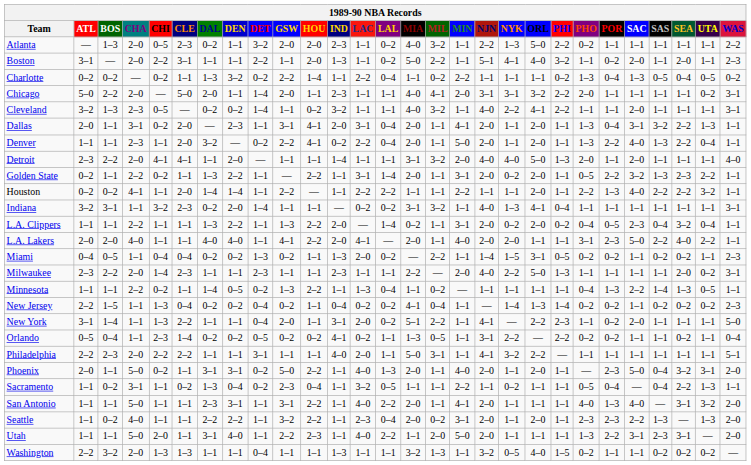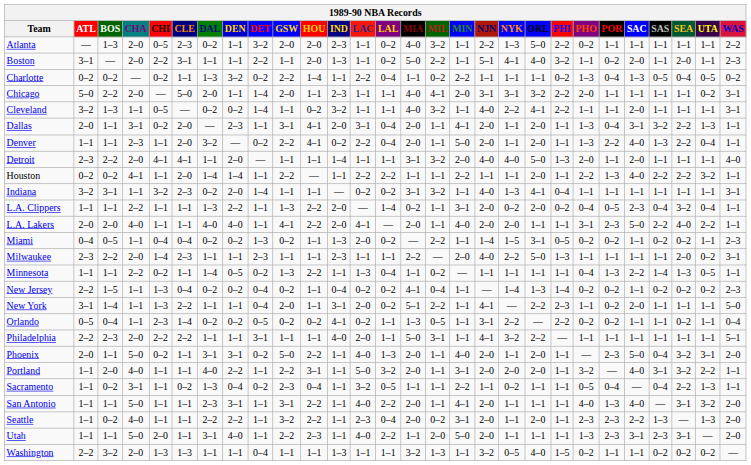 <table class="wikitable" style="font-size:95%; text-align:center;">
 <tr>
 <th colspan=28>1989-90 NBA Records</th>
 </tr>
 <tr>
 <th width=100>Team</th>
 <th style="background:#FF0000;color:#FFFFFF;width=35">ATL</th>
 <th style="background:#006400;color:#FFFFFF;width=35">BOS</th>
 <th style="background:#008080;color:#800080;width=35">CHA</th>
 <th style="background:#FF0000;color:#000000;width=35">CHI</th>
 <th style="background:#000080;color:#FF8C00;width=35">CLE</th>
 <th style="background:#008000;color:#00008B;width=35">DAL</th>
 <th style="background:#0000CD;color:#FFD700;width=35">DEN</th>
 <th style="background:#0000FF;color:#FF0000;width=35">DET</th>
 <th style="background:#0000FF;color:#FFD700;width=35">GSW</th>
 <th style="background:#FF0000;color:#FFD700;width=35">HOU</th>
 <th style="background:#000080;color:#FFD700;width=35">IND</th>
 <th style="background:#F9160D;color:#1A2E8B;width=35">LAC</th>
 <th style="background:#800080;color:#FFD700;width=35">LAL</th>
 <th style="background:#000000;color:#8B0000;width=35">MIA</th>
 <th style="background:#006400;color:#B22222;width=35">MIL</th>
 <th style="background:#0000FF;color:#228B22;width=35">MIN</th>
 <th style="background:#B0170C;color:#00056D;width=35">NJN</th>
 <th style="background:#0000FF;color:#FF8C00;width=35">NYK</th>
 <th style="background:#0000FF;color:#000000;width=35">ORL</th>
 <th style="background:#FF0000;color:#0000FF;width=35">PHI</th>
 <th style="background:#800080;color:#FF4500;width=35">PHO</th>
 <th style="background:#000000;color:#FF0000;width=35">POR</th>
 <th style="background:#0000FF;color:#FFFFFF;width=35">SAC</th>
 <th style="background:#000000;color:#C0C0C0;width=35">SAS</th>
 <th style="background:#005831;color:#FFC322;width=35">SEA</th>
 <th style="background:#36004A;color:#FFFF00;width=35">UTA</th>
 <th style="background:#DC143C;color:#0000CD;width=35">WAS</th>
 </tr>
 <tr>
 <td style="text-align:left;"><a href='#'>Atlanta</a></td>
 <td>—</td>
 <td>1–3</td>
 <td>2–0</td>
 <td>0–5</td>
 <td>2–3</td>
 <td>0–2</td>
 <td>1–1</td>
 <td>3–2</td>
 <td>2–0</td>
 <td>2–0</td>
 <td>2–3</td>
 <td>1–1</td>
 <td>0–2</td>
 <td>4–0</td>
 <td>3–2</td>
 <td>1–1</td>
 <td>2–2</td>
 <td>1–3</td>
 <td>5–0</td>
 <td>2–2</td>
 <td>0–2</td>
 <td>1–1</td>
 <td>1–1</td>
 <td>1–1</td>
 <td>1–1</td>
 <td>1–1</td>
 <td>2–2</td>
 </tr>
 <tr>
 <td style="text-align:left;"><a href='#'>Boston</a></td>
 <td>3–1</td>
 <td>—</td>
 <td>2–0</td>
 <td>2–2</td>
 <td>3–1</td>
 <td>1–1</td>
 <td>1–1</td>
 <td>2–2</td>
 <td>1–1</td>
 <td>2–0</td>
 <td>1–3</td>
 <td>1–1</td>
 <td>0–2</td>
 <td>5–0</td>
 <td>2–2</td>
 <td>1–1</td>
 <td>5–1</td>
 <td>4–1</td>
 <td>4–0</td>
 <td>3–2</td>
 <td>1–1</td>
 <td>0–2</td>
 <td>2–0</td>
 <td>1–1</td>
 <td>2–0</td>
 <td>1–1</td>
 <td>2–3</td>
 </tr>
 <tr>
 <td style="text-align:left;"><a href='#'>Charlotte</a></td>
 <td>0–2</td>
 <td>0–2</td>
 <td>—</td>
 <td>0–2</td>
 <td>1–1</td>
 <td>1–3</td>
 <td>3–2</td>
 <td>0–2</td>
 <td>2–2</td>
 <td>1–4</td>
 <td>1–1</td>
 <td>2–2</td>
 <td>0–4</td>
 <td>1–1</td>
 <td>0–2</td>
 <td>2–2</td>
 <td>1–1</td>
 <td>1–1</td>
 <td>1–1</td>
 <td>0–2</td>
 <td>1–3</td>
 <td>0–4</td>
 <td>1–3</td>
 <td>0–5</td>
 <td>0–4</td>
 <td>0–5</td>
 <td>0–2</td>
 </tr>
 <tr>
 <td style="text-align:left;"><a href='#'>Chicago</a></td>
 <td>5–0</td>
 <td>2–2</td>
 <td>2–0</td>
 <td>—</td>
 <td>5–0</td>
 <td>2–0</td>
 <td>1–1</td>
 <td>1–4</td>
 <td>2–0</td>
 <td>1–1</td>
 <td>2–3</td>
 <td>1–1</td>
 <td>1–1</td>
 <td>4–0</td>
 <td>4–1</td>
 <td>2–0</td>
 <td>3–1</td>
 <td>3–1</td>
 <td>3–2</td>
 <td>2–2</td>
 <td>2–0</td>
 <td>1–1</td>
 <td>1–1</td>
 <td>1–1</td>
 <td>1–1</td>
 <td>0–2</td>
 <td>3–1</td>
 </tr>
 <tr>
 <td style="text-align:left;"><a href='#'>Cleveland</a></td>
 <td>3–2</td>
 <td>1–3</td>
-<td>2–3</td>
+<td>1–1</td>
 <td>0–5</td>
 <td>—</td>
 <td>0–2</td>
 <td>0–2</td>
 <td>1–4</td>
 <td>1–1</td>
 <td>0–2</td>
 <td>3–2</td>
 <td>1–1</td>
 <td>1–1</td>
 <td>4–0</td>
 <td>3–2</td>
 <td>1–1</td>
 <td>4–0</td>
 <td>2–2</td>
 <td>4–1</td>
 <td>2–2</td>
 <td>1–1</td>
 <td>1–1</td>
 <td>2–0</td>
 <td>1–1</td>
 <td>1–1</td>
 <td>1–1</td>
 <td>3–1</td>
 </tr>
 <tr>
 <td style="text-align:left;"><a href='#'>Dallas</a></td>
 <td>2–0</td>
 <td>1–1</td>
 <td>3–1</td>
 <td>0–2</td>
 <td>2–0</td>
 <td>—</td>
 <td>2–3</td>
 <td>1–1</td>
 <td>3–1</td>
 <td>4–1</td>
 <td>2–0</td>
 <td>3–1</td>
 <td>0–4</td>
 <td>2–0</td>
 <td>1–1</td>
 <td>4–1</td>
 <td>2–0</td>
 <td>1–1</td>
 <td>2–0</td>
 <td>1–1</td>
 <td>1–3</td>
 <td>0–4</td>
 <td>3–1</td>
 <td>3–2</td>
 <td>2–2</td>
 <td>1–3</td>
 <td>1–1</td>
 </tr>
 <tr>
 <td style="text-align:left;"><a href='#'>Denver</a></td>
 <td>1–1</td>
 <td>1–1</td>
 <td>2–3</td>
 <td>1–1</td>
 <td>2–0</td>
 <td>3–2</td>
 <td>—</td>
 <td>0–2</td>
 <td>2–2</td>
 <td>4–1</td>
 <td>0–2</td>
 <td>2–2</td>
 <td>0–4</td>
 <td>2–0</td>
 <td>1–1</td>
 <td>5–0</td>
 <td>2–0</td>
 <td>1–1</td>
 <td>2–0</td>
 <td>1–1</td>
 <td>1–3</td>
 <td>2–2</td>
 <td>4–0</td>
 <td>1–3</td>
 <td>2–2</td>
 <td>0–4</td>
 <td>1–1</td>
 </tr>
 <tr>
 <td style="text-align:left;"><a href='#'>Detroit</a></td>
 <td>2–3</td>
 <td>2–2</td>
 <td>2–0</td>
 <td>4–1</td>
 <td>4–1</td>
 <td>1–1</td>
 <td>2–0</td>
 <td>—</td>
 <td>1–1</td>
 <td>1–1</td>
 <td>1–4</td>
 <td>1–1</td>
 <td>1–1</td>
 <td>3–1</td>
 <td>3–2</td>
 <td>2–0</td>
 <td>4–0</td>
 <td>4–0</td>
 <td>5–0</td>
 <td>1–3</td>
 <td>2–0</td>
 <td>1–1</td>
 <td>2–0</td>
 <td>1–1</td>
 <td>1–1</td>
 <td>1–1</td>
 <td>4–0</td>
-</tr>
-<tr>
-<td style="text-align:left;"><a href='#'>Golden State</a></td>
-<td>0–2</td>
-<td>1–1</td>
-<td>2–2</td>
-<td>0–2</td>
-<td>1–1</td>
-<td>1–3</td>
-<td>2–2</td>
-<td>1–1</td>
-<td>—</td>
-<td>2–2</td>
-<td>1–1</td>
-<td>3–1</td>
-<td>1–4</td>
-<td>2–0</td>
-<td>1–1</td>
-<td>3–1</td>
-<td>2–0</td>
-<td>0–2</td>
-<td>2–0</td>
-<td>1–1</td>
-<td>0–5</td>
-<td>2–2</td>
-<td>3–2</td>
-<td>1–3</td>
-<td>2–3</td>
-<td>2–2</td>
-<td>1–1</td>
 </tr>
 <tr>
 <td style="text-align:left;">Houston</td>
 <td>0–2</td>
 <td>0–2</td>
 <td>4–1</td>
 <td>1–1</td>
 <td>2–0</td>
 <td>1–4</td>
 <td>1–4</td>
 <td>1–1</td>
 <td>2–2</td>
 <td>—</td>
 <td>1–1</td>
 <td>2–2</td>
 <td>2–2</td>
 <td>1–1</td>
 <td>1–1</td>
 <td>2–2</td>
 <td>1–1</td>
 <td>1–1</td>
 <td>2–0</td>
 <td>1–1</td>
 <td>2–2</td>
 <td>1–3</td>
 <td>4–0</td>
 <td>2–2</td>
 <td>2–2</td>
 <td>3–2</td>
 <td>1–1</td>
 </tr>
 <tr>
 <td style="text-align:left;"><a href='#'>Indiana</a></td>
 <td>3–2</td>
 <td>3–1</td>
 <td>1–1</td>
 <td>3–2</td>
 <td>2–3</td>
 <td>0–2</td>
 <td>2–0</td>
 <td>1–4</td>
 <td>1–1</td>
 <td>1–1</td>
 <td>—</td>
 <td>0–2</td>
 <td>0–2</td>
 <td>3–1</td>
 <td>3–2</td>
 <td>1–1</td>
 <td>4–0</td>
 <td>1–3</td>
 <td>4–1</td>
 <td>0–4</td>
 <td>1–1</td>
 <td>1–1</td>
 <td>1–1</td>
 <td>1–1</td>
 <td>1–1</td>
 <td>1–1</td>
 <td>3–1</td>
 </tr>
 <tr>
 <td style="text-align:left;"><a href='#'>L.A. Clippers</a></td>
 <td>1–1</td>
 <td>1–1</td>
 <td>2–2</td>
 <td>1–1</td>
 <td>1–1</td>
 <td>1–3</td>
 <td>2–2</td>
 <td>1–1</td>
 <td>1–3</td>
 <td>2–2</td>
 <td>2–0</td>
 <td>—</td>
 <td>1–4</td>
 <td>0–2</td>
 <td>1–1</td>
 <td>3–1</td>
 <td>2–0</td>
 <td>0–2</td>
 <td>2–0</td>
 <td>0–2</td>
 <td>0–4</td>
 <td>0–5</td>
 <td>2–3</td>
 <td>0–4</td>
 <td>3–2</td>
 <td>0–4</td>
 <td>1–1</td>
 </tr>
 <tr>
 <td style="text-align:left;"><a href='#'>L.A. Lakers</a></td>
 <td>2–0</td>
 <td>2–0</td>
 <td>4–0</td>
 <td>1–1</td>
 <td>1–1</td>
 <td>4–0</td>
 <td>4–0</td>
 <td>1–1</td>
 <td>4–1</td>
 <td>2–2</td>
 <td>2–0</td>
 <td>4–1</td>
 <td>—</td>
 <td>2–0</td>
 <td>1–1</td>
 <td>4–0</td>
 <td>2–0</td>
 <td>2–0</td>
 <td>1–1</td>
 <td>1–1</td>
 <td>3–1</td>
 <td>2–3</td>
 <td>5–0</td>
 <td>2–2</td>
 <td>4–0</td>
 <td>2–2</td>
 <td>1–1</td>
 </tr>
 <tr>
 <td style="text-align:left;"><a href='#'>Miami</a></td>
 <td>0–4</td>
 <td>0–5</td>
 <td>1–1</td>
 <td>0–4</td>
 <td>0–4</td>
 <td>0–2</td>
 <td>0–2</td>
 <td>1–3</td>
 <td>0–2</td>
 <td>1–1</td>
 <td>1–3</td>
 <td>2–0</td>
 <td>0–2</td>
 <td>—</td>
 <td>2–2</td>
 <td>1–1</td>
 <td>1–4</td>
 <td>1–5</td>
 <td>3–1</td>
 <td>0–5</td>
 <td>0–2</td>
 <td>0–2</td>
 <td>1–1</td>
 <td>0–2</td>
 <td>0–2</td>
 <td>1–1</td>
 <td>2–3</td>
 </tr>
 <tr>
 <td style="text-align:left;"><a href='#'>Milwaukee</a></td>
 <td>2–3</td>
 <td>2–2</td>
 <td>2–0</td>
 <td>1–4</td>
 <td>2–3</td>
 <td>1–1</td>
 <td>1–1</td>
 <td>2–3</td>
 <td>1–1</td>
 <td>1–1</td>
 <td>2–3</td>
 <td>1–1</td>
 <td>1–1</td>
 <td>2–2</td>
 <td>—</td>
 <td>2–0</td>
 <td>4–0</td>
 <td>2–2</td>
 <td>5–0</td>
 <td>1–3</td>
 <td>1–1</td>
 <td>1–1</td>
 <td>1–1</td>
 <td>1–1</td>
 <td>2–0</td>
 <td>0–2</td>
 <td>3–1</td>
 </tr>
 <tr>
 <td style="text-align:left;"><a href='#'>Minnesota</a></td>
 <td>1–1</td>
 <td>1–1</td>
 <td>2–2</td>
 <td>0–2</td>
 <td>1–1</td>
 <td>1–4</td>
 <td>0–5</td>
 <td>0–2</td>
 <td>1–3</td>
 <td>2–2</td>
 <td>1–1</td>
 <td>1–3</td>
 <td>0–4</td>
 <td>1–1</td>
 <td>0–2</td>
 <td>—</td>
 <td>1–1</td>
 <td>1–1</td>
 <td>1–1</td>
 <td>1–1</td>
 <td>0–4</td>
 <td>1–3</td>
 <td>2–2</td>
 <td>1–4</td>
 <td>1–3</td>
 <td>0–5</td>
 <td>1–1</td>
 </tr>
 <tr>
 <td style="text-align:left;"><a href='#'>New Jersey</a></td>
 <td>2–2</td>
 <td>1–5</td>
 <td>1–1</td>
 <td>1–3</td>
 <td>0–4</td>
 <td>0–2</td>
 <td>0–2</td>
 <td>0–4</td>
 <td>0–2</td>
 <td>1–1</td>
 <td>0–4</td>
 <td>0–2</td>
 <td>0–2</td>
 <td>4–1</td>
 <td>0–4</td>
 <td>1–1</td>
 <td>—</td>
 <td>1–4</td>
 <td>1–3</td>
 <td>1–4</td>
 <td>0–2</td>
 <td>0–2</td>
 <td>1–1</td>
 <td>0–2</td>
 <td>0–2</td>
 <td>0–2</td>
 <td>2–3</td>
 </tr>
 <tr>
 <td style="text-align:left;"><a href='#'>New York</a></td>
 <td>3–1</td>
 <td>1–4</td>
 <td>1–1</td>
 <td>1–3</td>
 <td>2–2</td>
 <td>1–1</td>
 <td>1–1</td>
 <td>0–4</td>
 <td>2–0</td>
 <td>1–1</td>
 <td>3–1</td>
 <td>2–0</td>
 <td>0–2</td>
 <td>5–1</td>
 <td>2–2</td>
 <td>1–1</td>
 <td>4–1</td>
 <td>—</td>
 <td>2–2</td>
 <td>2–3</td>
 <td>1–1</td>
 <td>0–2</td>
 <td>2–0</td>
 <td>1–1</td>
 <td>1–1</td>
 <td>1–1</td>
 <td>5–0</td>
 </tr>
 <tr>
 <td style="text-align:left;"><a href='#'>Orlando</a></td>
 <td>0–5</td>
 <td>0–4</td>
 <td>1–1</td>
 <td>2–3</td>
 <td>1–4</td>
 <td>0–2</td>
 <td>0–2</td>
 <td>0–5</td>
 <td>0–2</td>
 <td>0–2</td>
 <td>4–1</td>
 <td>0–2</td>
 <td>1–1</td>
 <td>1–3</td>
 <td>0–5</td>
 <td>1–1</td>
 <td>3–1</td>
 <td>2–2</td>
 <td>—</td>
 <td>2–2</td>
 <td>0–2</td>
 <td>0–2</td>
 <td>1–1</td>
 <td>1–1</td>
 <td>0–2</td>
 <td>1–1</td>
 <td>0–4</td>
 </tr>
 <tr>
 <td style="text-align:left;"><a href='#'>Philadelphia</a></td>
 <td>2–2</td>
 <td>2–3</td>
 <td>2–0</td>
 <td>2–2</td>
 <td>2–2</td>
 <td>1–1</td>
 <td>1–1</td>
 <td>3–1</td>
 <td>1–1</td>
 <td>1–1</td>
 <td>4–0</td>
 <td>2–0</td>
 <td>1–1</td>
 <td>5–0</td>
 <td>3–1</td>
 <td>1–1</td>
 <td>4–1</td>
 <td>3–2</td>
 <td>2–2</td>
 <td>—</td>
 <td>1–1</td>
 <td>1–1</td>
 <td>1–1</td>
 <td>1–1</td>
 <td>1–1</td>
 <td>1–1</td>
 <td>5–1</td>
 </tr>
 <tr>
 <td style="text-align:left;"><a href='#'>Phoenix</a></td>
 <td>2–0</td>
 <td>1–1</td>
 <td>5–0</td>
 <td>0–2</td>
 <td>1–1</td>
 <td>3–1</td>
 <td>3–1</td>
 <td>0–2</td>
 <td>5–0</td>
 <td>2–2</td>
 <td>1–1</td>
 <td>4–0</td>
 <td>1–3</td>
 <td>2–0</td>
 <td>1–1</td>
 <td>4–0</td>
 <td>2–0</td>
 <td>1–1</td>
 <td>2–0</td>
 <td>1–1</td>
 <td>—</td>
 <td>2–3</td>
 <td>5–0</td>
 <td>0–4</td>
 <td>3–2</td>
 <td>3–1</td>
 <td>2–0</td>
 </tr>
 <tr>
+<td style="text-align:left;"><a href='#'>Portland</a></td>
+<td>1–1</td>
+<td>2–0</td>
+<td>4–0</td>
+<td>1–1</td>
+<td>1–1</td>
+<td>4–0</td>
+<td>2–2</td>
+<td>1–1</td>
+<td>2–2</td>
+<td>3–1</td>
+<td>1–1</td>
+<td>5–0</td>
+<td>3–2</td>
+<td>2–0</td>
+<td>1–1</td>
+<td>3–1</td>
+<td>2–0</td>
+<td>2–0</td>
+<td>2–0</td>
+<td>1–1</td>
+<td>3–2</td>
+<td>—</td>
+<td>4–0</td>
+<td>3–1</td>
+<td>3–2</td>
+<td>2–2</td>
+<td>1–1</td>
+</tr>
+<tr>
 <td style="text-align:left;"><a href='#'>Sacramento</a></td>
 <td>1–1</td>
 <td>0–2</td>
 <td>3–1</td>
 <td>1–1</td>
 <td>0–2</td>
 <td>1–3</td>
 <td>0–4</td>
 <td>0–2</td>
 <td>2–3</td>
 <td>0–4</td>
 <td>1–1</td>
 <td>3–2</td>
 <td>0–5</td>
 <td>1–1</td>
 <td>1–1</td>
 <td>2–2</td>
 <td>1–1</td>
 <td>0–2</td>
 <td>1–1</td>
 <td>1–1</td>
 <td>0–5</td>
 <td>0–4</td>
 <td>—</td>
 <td>0–4</td>
 <td>2–2</td>
 <td>1–3</td>
 <td>1–1</td>
 </tr>
 <tr>
 <td style="text-align:left;"><a href='#'>San Antonio</a></td>
 <td>1–1</td>
 <td>1–1</td>
 <td>5–0</td>
 <td>1–1</td>
 <td>1–1</td>
 <td>2–3</td>
 <td>3–1</td>
 <td>1–1</td>
 <td>3–1</td>
 <td>2–2</td>
 <td>1–1</td>
 <td>4–0</td>
 <td>2–2</td>
 <td>2–0</td>
 <td>1–1</td>
 <td>4–1</td>
 <td>2–0</td>
 <td>1–1</td>
 <td>1–1</td>
 <td>1–1</td>
 <td>4–0</td>
 <td>1–3</td>
 <td>4–0</td>
 <td>—</td>
 <td>3–1</td>
 <td>3–2</td>
 <td>2–0</td>
 </tr>
 <tr>
 <td style="text-align:left;"><a href='#'>Seattle</a></td>
 <td>1–1</td>
 <td>0–2</td>
 <td>4–0</td>
 <td>1–1</td>
 <td>1–1</td>
 <td>2–2</td>
 <td>2–2</td>
 <td>1–1</td>
 <td>3–2</td>
 <td>2–2</td>
 <td>1–1</td>
 <td>2–3</td>
 <td>0–4</td>
 <td>2–0</td>
 <td>0–2</td>
 <td>3–1</td>
 <td>2–0</td>
 <td>1–1</td>
 <td>2–0</td>
 <td>1–1</td>
 <td>2–3</td>
 <td>2–3</td>
 <td>2–2</td>
 <td>1–3</td>
 <td>—</td>
 <td>1–3</td>
 <td>2–0</td>
 </tr>
 <tr>
 <td style="text-align:left;"><a href='#'>Utah</a></td>
 <td>1–1</td>
 <td>1–1</td>
 <td>5–0</td>
 <td>2–0</td>
 <td>1–1</td>
 <td>3–1</td>
 <td>4–0</td>
 <td>1–1</td>
 <td>2–2</td>
 <td>2–3</td>
 <td>1–1</td>
 <td>4–0</td>
 <td>2–2</td>
 <td>1–1</td>
 <td>2–0</td>
 <td>5–0</td>
 <td>2–0</td>
 <td>1–1</td>
 <td>1–1</td>
 <td>1–1</td>
 <td>1–3</td>
-<td>2–2</td>
+<td>2–3</td>
 <td>3–1</td>
 <td>2–3</td>
 <td>3–1</td>
 <td>—</td>
 <td>2–0</td>
 </tr>
 <tr>
 <td style="text-align:left;"><a href='#'>Washington</a></td>
 <td>2–2</td>
 <td>3–2</td>
 <td>2–0</td>
 <td>1–3</td>
 <td>1–3</td>
 <td>1–1</td>
 <td>1–1</td>
 <td>0–4</td>
 <td>1–1</td>
 <td>1–1</td>
 <td>1–3</td>
 <td>1–1</td>
 <td>1–1</td>
 <td>3–2</td>
 <td>1–3</td>
 <td>1–1</td>
 <td>3–2</td>
 <td>0–5</td>
 <td>4–0</td>
 <td>1–5</td>
 <td>0–2</td>
 <td>1–1</td>
 <td>1–1</td>
 <td>0–2</td>
 <td>0–2</td>
 <td>0–2</td>
 <td>—</td>
 </tr>
 </table>
